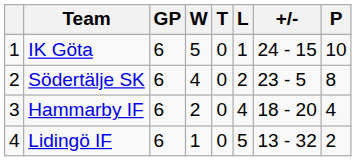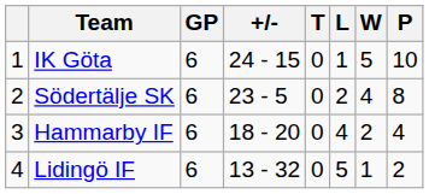 <table class="wikitable">
 <tr>
 <th></th>
 <th>Team</th>
 <th>GP</th>
-<th>W</th>
+<th>+/-</th>
 <th>T</th>
 <th>L</th>
-<th>+/-</th>
+<th>W</th>
 <th>P</th>
 </tr>
 <tr>
 <td>1</td>
 <td><a href='#'>IK Göta</a></td>
 <td>6</td>
-<td>5</td>
+<td>24 - 15</td>
 <td>0</td>
 <td>1</td>
-<td>24 - 15</td>
+<td>5</td>
 <td>10</td>
 </tr>
 <tr>
 <td>2</td>
 <td><a href='#'>Södertälje SK</a></td>
 <td>6</td>
-<td>4</td>
+<td>23 - 5</td>
 <td>0</td>
 <td>2</td>
-<td>23 - 5</td>
+<td>4</td>
 <td>8</td>
 </tr>
 <tr>
 <td>3</td>
 <td><a href='#'>Hammarby IF</a></td>
 <td>6</td>
-<td>2</td>
+<td>18 - 20</td>
 <td>0</td>
 <td>4</td>
-<td>18 - 20</td>
+<td>2</td>
 <td>4</td>
 </tr>
 <tr>
 <td>4</td>
 <td><a href='#'>Lidingö IF</a></td>
 <td>6</td>
-<td>1</td>
+<td>13 - 32</td>
 <td>0</td>
 <td>5</td>
-<td>13 - 32</td>
+<td>1</td>
 <td>2</td>
 </tr>
 </table>
